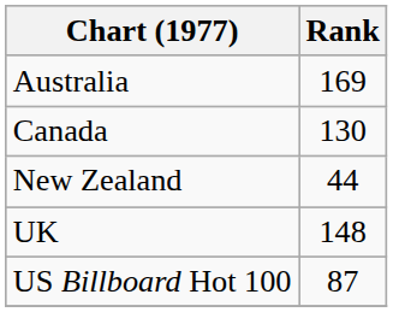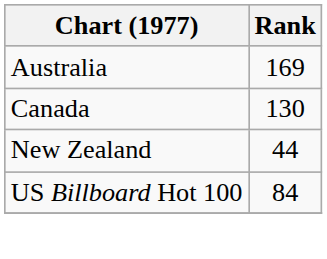 <table class="wikitable sortable">
 <tr>
 <th align="left">Chart (1977)</th>
 <th style="text-align:center;">Rank</th>
 </tr>
 <tr>
 <td>Australia </td>
 <td style="text-align:center;">169</td>
 </tr>
 <tr>
 <td>Canada </td>
 <td style="text-align:center;">130</td>
 </tr>
 <tr>
 <td>New Zealand </td>
 <td style="text-align:center;">44</td>
 </tr>
 <tr>
-<td>UK</td>
-<td style="text-align:center;">148</td>
-</tr>
-<tr>
 <td>US <em>Billboard</em> Hot 100 </td>
-<td style="text-align:center;">87</td>
+<td style="text-align:center;">84</td>
 </tr>
 <tr>
 </tr>
 </table>
